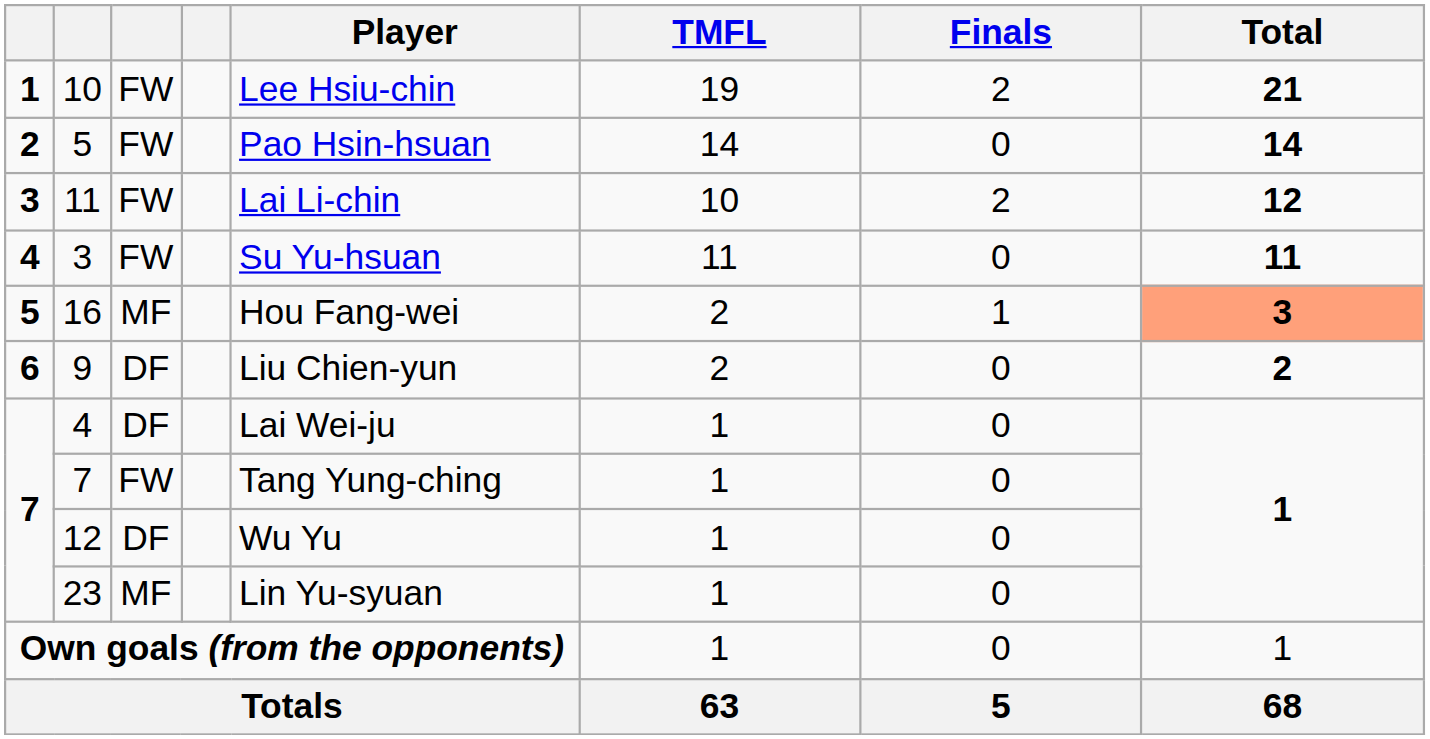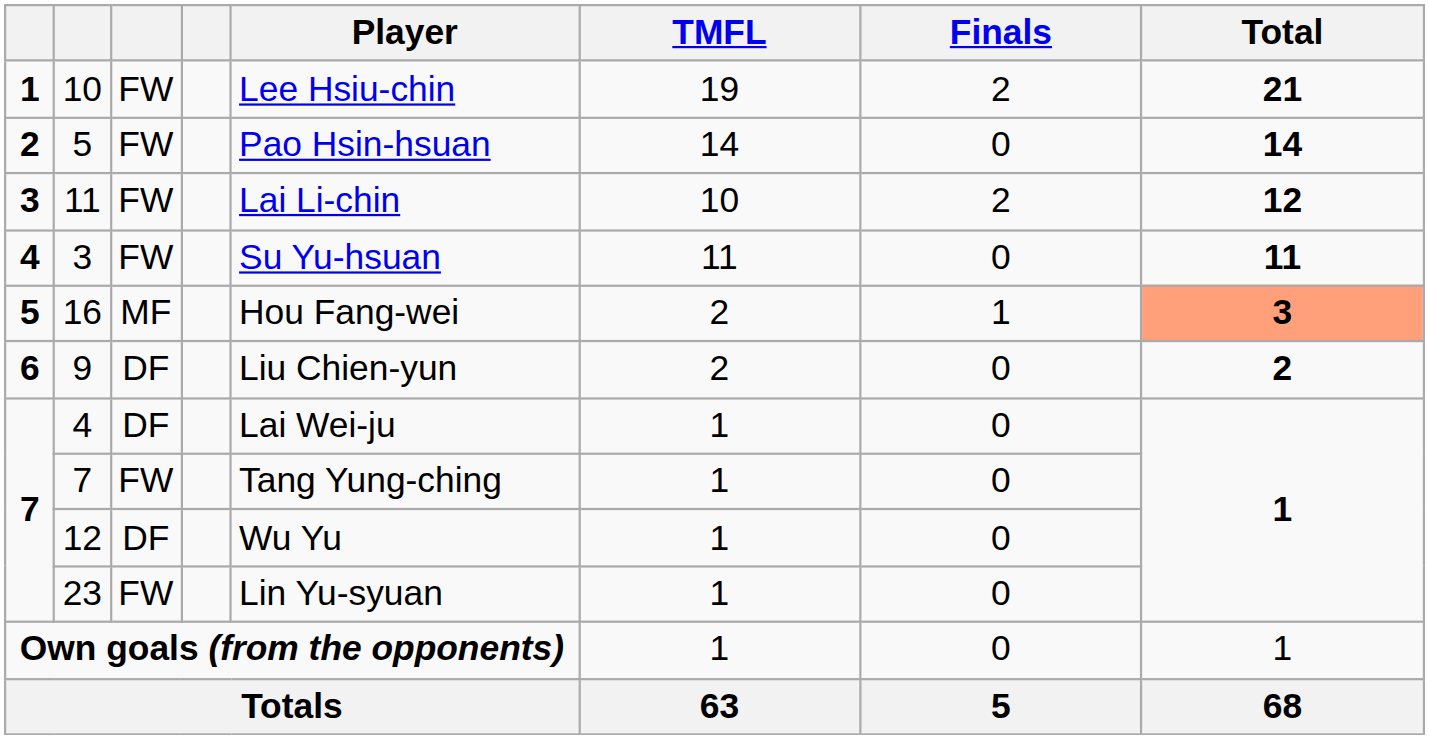 <table class="wikitable" style="text-align:center">
 <tr>
 <th width=15></th>
 <th width=15></th>
 <th width=15></th>
 <th width=15></th>
 <th width=150>Player</th>
 <th width=120><a href='#'>TMFL</a></th>
 <th width=120><a href='#'>Finals</a></th>
 <th width=120>Total</th>
 </tr>
 <tr>
 <td><strong>1</strong></td>
 <td>10</td>
 <td>FW</td>
 <td></td>
 <td align=left><a href='#'>Lee Hsiu-chin</a></td>
 <td>19</td>
 <td>2</td>
 <td><strong>21</strong></td>
 </tr>
 <tr>
 <td><strong>2</strong></td>
 <td>5</td>
 <td>FW</td>
 <td></td>
 <td align=left><a href='#'>Pao Hsin-hsuan</a></td>
 <td>14</td>
 <td>0</td>
 <td><strong>14</strong></td>
 </tr>
 <tr>
 <td><strong>3</strong></td>
 <td>11</td>
 <td>FW</td>
 <td></td>
 <td align=left><a href='#'>Lai Li-chin</a></td>
 <td>10</td>
 <td>2</td>
 <td><strong>12</strong></td>
 </tr>
 <tr>
 <td><strong>4</strong></td>
 <td>3</td>
 <td>FW</td>
 <td></td>
 <td align=left><a href='#'>Su Yu-hsuan</a></td>
 <td>11</td>
 <td>0</td>
 <td><strong>11</strong></td>
 </tr>
 <tr>
 <td><strong>5</strong></td>
 <td>16</td>
 <td>MF</td>
 <td></td>
 <td align=left>Hou Fang-wei</td>
 <td>2</td>
 <td>1</td>
 <td style="background: lightsalmon;"><strong>3</strong></td>
 </tr>
 <tr>
 <td><strong>6</strong></td>
 <td>9</td>
 <td>DF</td>
 <td></td>
 <td align=left>Liu Chien-yun</td>
 <td>2</td>
 <td>0</td>
 <td><strong>2</strong></td>
 </tr>
 <tr>
 <td rowspan=4><strong>7</strong></td>
 <td>4</td>
 <td>DF</td>
 <td></td>
 <td align=left>Lai Wei-ju</td>
 <td>1</td>
 <td>0</td>
 <td rowspan=4><strong>1</strong></td>
 </tr>
 <tr>
 <td>7</td>
 <td>FW</td>
 <td></td>
 <td align=left>Tang Yung-ching</td>
 <td>1</td>
 <td>0</td>
 </tr>
 <tr>
 <td>12</td>
 <td>DF</td>
 <td></td>
 <td align=left>Wu Yu</td>
 <td>1</td>
 <td>0</td>
 </tr>
 <tr>
 <td>23</td>
-<td>MF</td>
+<td>FW</td>
 <td></td>
 <td align=left>Lin Yu-syuan</td>
 <td>1</td>
 <td>0</td>
 </tr>
 <tr>
 <td colspan=5><strong>Own goals <em>(from the opponents)<strong><em></td>
 <td></strong>1<strong></td>
 <td></strong>0<strong></td>
 <td></strong>1<strong></td>
 </tr>
 <tr>
 <th colspan=5></strong>Totals<strong></th>
 <th></strong>63<strong></th>
 <th></strong>5<strong></th>
 <th></strong>68<strong></th>
 </tr>
 </table>
